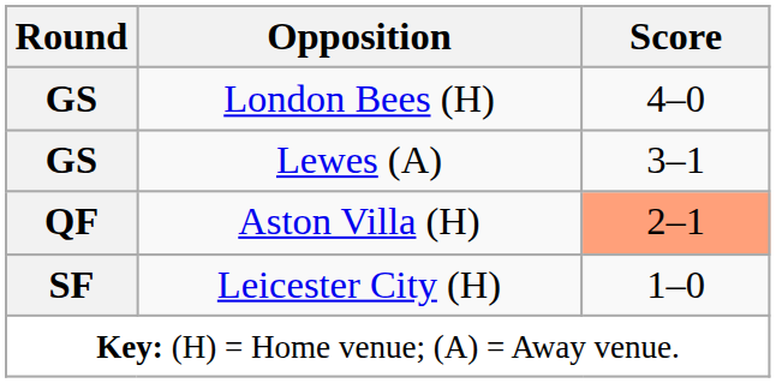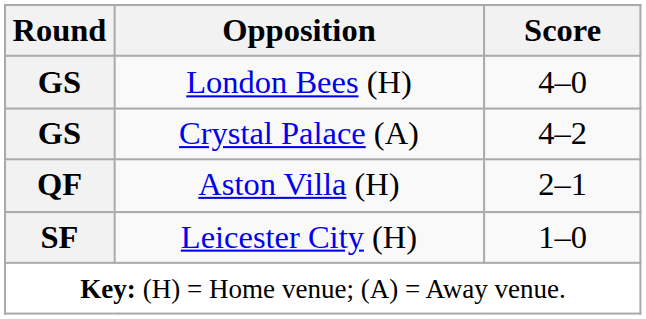 <table class="wikitable plainrowheaders" style="text-align:center;margin:0">
 <tr>
 <th scope="col" style="width:25px">Round</th>
 <th scope="col" style="width:175px">Opposition</th>
 <th scope="col" style="width:70px">Score</th>
 </tr>
 <tr>
 <th scope=row style="text-align:center">GS</th>
 <td><a href='#'>London Bees</a> (H)</td>
 <td>4–0</td>
 </tr>
 <tr>
 <th scope=row style="text-align:center">GS</th>
-<td><a href='#'>Lewes</a> (A)</td>
-<td>3–1</td>
+<td><a href='#'>Crystal Palace</a> (A)</td>
+<td>4–2</td>
 </tr>
 <tr>
 <th scope=row style="text-align:center">QF</th>
 <td><a href='#'>Aston Villa</a> (H)</td>
-<td style="background: lightsalmon;">2–1</td>
+<td>2–1</td>
 </tr>
 <tr>
 <th scope=row style="text-align:center">SF</th>
 <td><a href='#'>Leicester City</a> (H)</td>
 <td>1–0</td>
 </tr>
 <tr>
 <td colspan="3" style="background:white;"><small><strong>Key:</strong> (H) = Home venue; (A) = Away venue.</small></td>
 </tr>
 </table>
